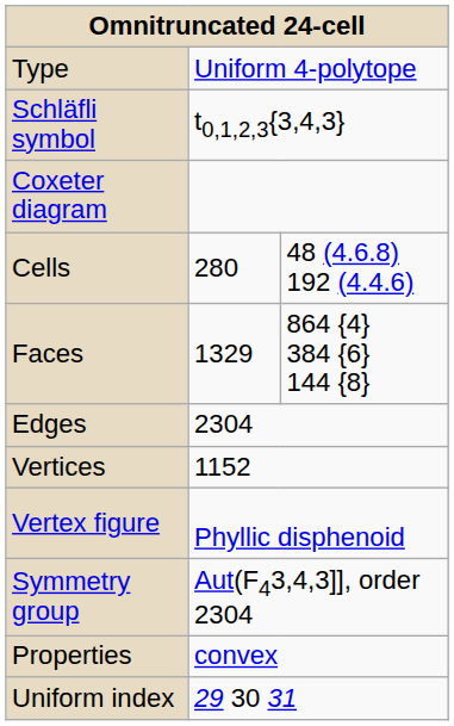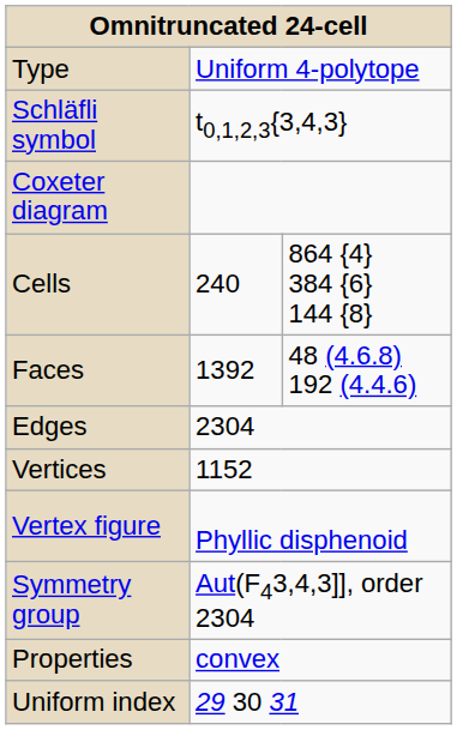 <table class="wikitable" style="float:right; margin-left:8px; width:270px">
 <tr>
 <td bgcolor=#e7dcc3 align=center colspan=3><strong>Omnitruncated 24-cell</strong></td>
 </tr>
 <tr>
 <td bgcolor=#e7dcc3>Type</td>
 <td colspan=2><a href='#'>Uniform 4-polytope</a></td>
 </tr>
 <tr>
 <td bgcolor=#e7dcc3><a href='#'>Schläfli symbol</a></td>
 <td colspan=2>t<sub>0,1,2,3</sub>{3,4,3}</td>
 </tr>
 <tr>
 <td bgcolor=#e7dcc3><a href='#'>Coxeter diagram</a></td>
 <td colspan=2></td>
 </tr>
 <tr>
 <td bgcolor=#e7dcc3>Cells</td>
-<td>280</td>
-<td>48 <a href='#'>(4.6.8)</a> <br>192 <a href='#'>(4.4.6)</a> </td>
+<td>240</td>
+<td>864 {4}<br>384 {6}<br>144 {8}</td>
 </tr>
 <tr>
 <td bgcolor=#e7dcc3>Faces</td>
-<td>1329</td>
-<td>864 {4}<br>384 {6}<br>144 {8}</td>
+<td>1392</td>
+<td>48 <a href='#'>(4.6.8)</a> <br>192 <a href='#'>(4.4.6)</a> </td>
 </tr>
 <tr>
 <td bgcolor=#e7dcc3>Edges</td>
 <td colspan=2>2304</td>
 </tr>
 <tr>
 <td bgcolor=#e7dcc3>Vertices</td>
 <td colspan=2>1152</td>
 </tr>
 <tr>
 <td bgcolor=#e7dcc3><a href='#'>Vertex figure</a></td>
 <td colspan=2><br><a href='#'>Phyllic disphenoid</a></td>
 </tr>
 <tr>
 <td bgcolor=#e7dcc3><a href='#'>Symmetry group</a></td>
 <td colspan=2><a href='#'>Aut</a>(F<sub>4</sub>3,4,3]], order 2304</td>
 </tr>
 <tr>
 <td bgcolor=#e7dcc3>Properties</td>
 <td colspan=2><a href='#'>convex</a></td>
 </tr>
 <tr>
 <td bgcolor=#e7dcc3>Uniform index</td>
 <td colspan=2><em><a href='#'>29</a></em> 30 <em><a href='#'>31</a></em></td>
 </tr>
 </table>
